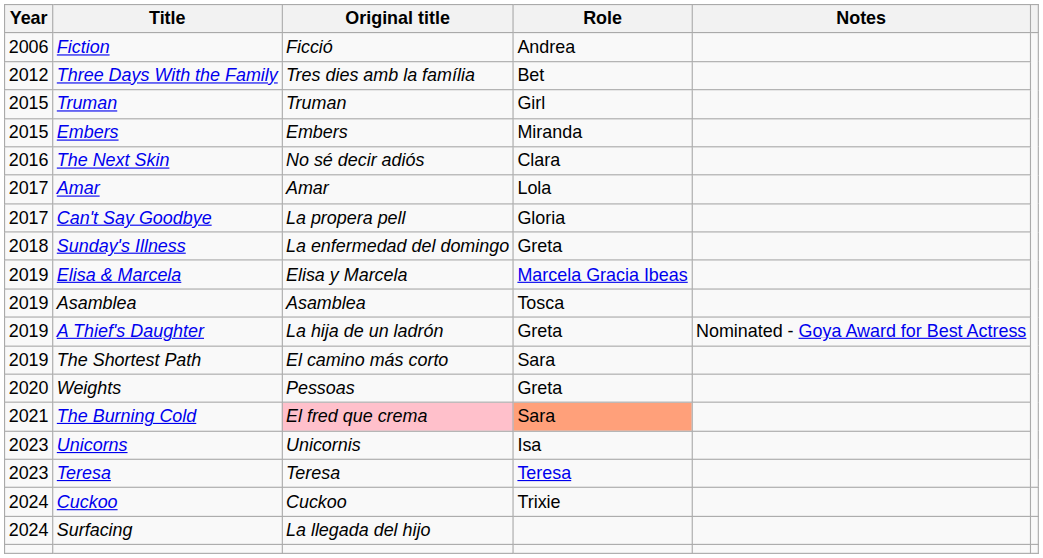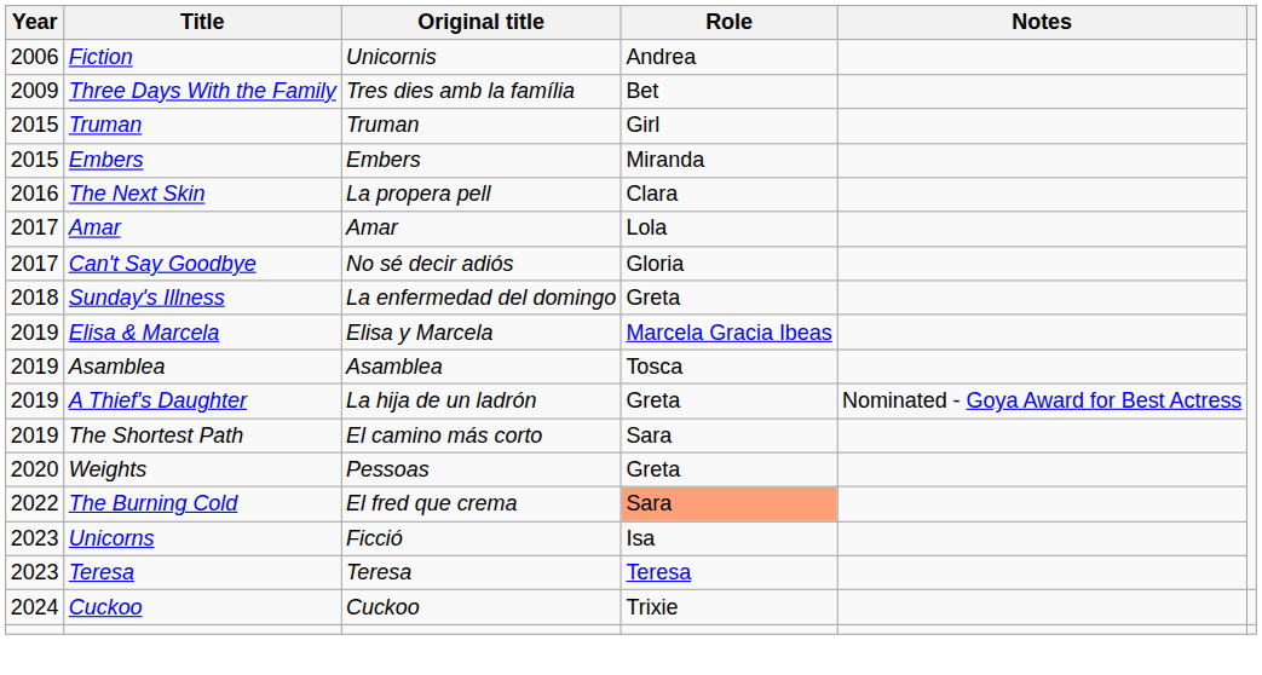 <table class="wikitable sortable">
 <tr>
 <th>Year</th>
 <th>Title</th>
 <th>Original title</th>
 <th>Role</th>
 <th class="unsortable">Notes</th>
 <th class="unsortable"></th>
 </tr>
 <tr>
 <td>2006</td>
 <td><em><a href='#'>Fiction</a></em></td>
-<td><em>Ficció</em></td>
+<td><em>Unicornis</em></td>
 <td>Andrea</td>
 <td></td>
 </tr>
 <tr>
-<td>2012</td>
+<td>2009</td>
 <td><em><a href='#'>Three Days With the Family</a></em></td>
 <td><em>Tres dies amb la família</em></td>
 <td>Bet</td>
 <td></td>
 </tr>
 <tr>
 <td>2015</td>
 <td><em><a href='#'>Truman</a></em></td>
 <td><em>Truman</em></td>
 <td>Girl</td>
 <td></td>
 </tr>
 <tr>
 <td>2015</td>
 <td><em><a href='#'>Embers</a></em></td>
 <td><em>Embers</em></td>
 <td>Miranda</td>
 <td></td>
 </tr>
 <tr>
 <td>2016</td>
 <td><em><a href='#'>The Next Skin</a></em></td>
-<td><em>No sé decir adiós</em></td>
+<td><em>La propera pell</em></td>
 <td>Clara</td>
 <td></td>
 </tr>
 <tr>
 <td>2017</td>
 <td><em><a href='#'>Amar</a></em></td>
 <td><em>Amar</em></td>
 <td>Lola</td>
 <td></td>
 </tr>
 <tr>
 <td>2017</td>
 <td><em><a href='#'>Can't Say Goodbye</a></em></td>
-<td><em>La propera pell</em></td>
+<td><em>No sé decir adiós</em></td>
 <td>Gloria</td>
 <td></td>
 </tr>
 <tr>
 <td>2018</td>
 <td><em><a href='#'>Sunday's Illness</a></em></td>
 <td><em>La enfermedad del domingo</em></td>
 <td>Greta</td>
 <td></td>
 </tr>
 <tr>
 <td>2019</td>
 <td><em><a href='#'>Elisa & Marcela</a></em></td>
 <td><em>Elisa y Marcela</em></td>
 <td><a href='#'>Marcela Gracia Ibeas</a></td>
 <td></td>
 </tr>
 <tr>
 <td>2019</td>
 <td><em>Asamblea</em></td>
 <td><em>Asamblea</em></td>
 <td>Tosca</td>
 <td></td>
 </tr>
 <tr>
 <td>2019</td>
 <td><em><a href='#'>A Thief's Daughter</a></em></td>
 <td><em>La hija de un ladrón</em></td>
 <td>Greta</td>
 <td>Nominated - <a href='#'>Goya Award for Best Actress</a></td>
 </tr>
 <tr>
 <td>2019</td>
 <td><em>The Shortest Path</em></td>
 <td><em>El camino más corto</em></td>
 <td>Sara</td>
 <td></td>
 </tr>
 <tr>
 <td>2020</td>
 <td><em>Weights</em></td>
 <td><em>Pessoas</em></td>
 <td>Greta</td>
 <td></td>
 </tr>
 <tr>
-<td>2021</td>
+<td>2022</td>
 <td><em><a href='#'>The Burning Cold</a></em></td>
-<td style="background: pink;"><em>El fred que crema</em></td>
+<td><em>El fred que crema</em></td>
 <td style="background: lightsalmon;">Sara</td>
 <td></td>
 </tr>
 <tr>
 <td>2023</td>
 <td><em><a href='#'>Unicorns</a></em></td>
-<td><em>Unicornis</em></td>
+<td><em>Ficció</em></td>
 <td>Isa</td>
 <td></td>
 </tr>
 <tr>
 <td>2023</td>
 <td><em><a href='#'>Teresa</a></em></td>
 <td><em>Teresa</em></td>
 <td><a href='#'>Teresa</a></td>
 <td></td>
 </tr>
 <tr>
 <td>2024</td>
 <td><em><a href='#'>Cuckoo</a></em></td>
 <td><em>Cuckoo</em></td>
 <td>Trixie</td>
 <td></td>
 <td></td>
 </tr>
 <tr>
-<td>2024</td>
-<td><em>Surfacing</em></td>
-<td><em>La llegada del hijo</em></td>
-<td></td>
-<td></td>
-<td></td>
-</tr>
-<tr>
 <td></td>
 <td></td>
 <td></td>
 <td></td>
 <td></td>
 <td></td>
 </tr>
 </table>
